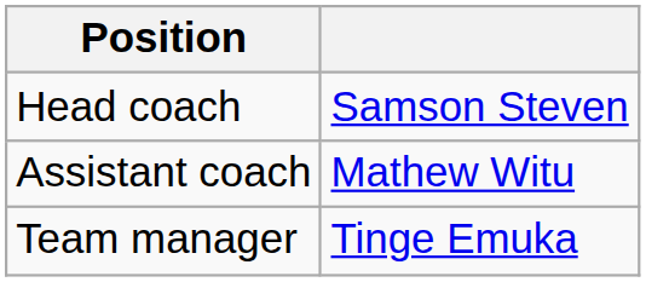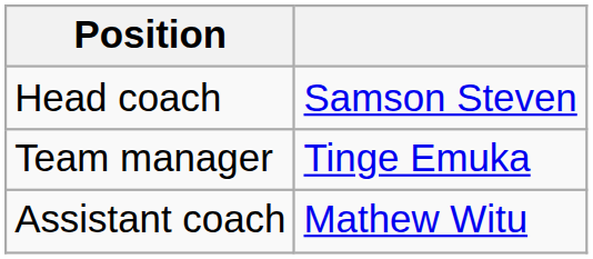 <table class="wikitable">
 <tr>
 <th>Position</th>
 <th></th>
 </tr>
 <tr>
 <td>Head coach</td>
 <td> <a href='#'>Samson Steven</a></td>
 </tr>
 <tr>
+<td>Team manager</td>
+<td> <a href='#'>Tinge Emuka</a></td>
+</tr>
+<tr>
 <td>Assistant coach</td>
 <td> <a href='#'>Mathew Witu</a></td>
 </tr>
-<tr>
-<td>Team manager</td>
-<td> <a href='#'>Tinge Emuka</a></td>
-</tr>
 </table>
